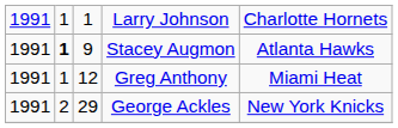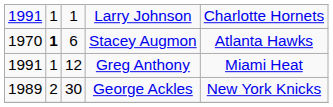 <table class="wikitable" style="text-align:center">
 <tr>
 <td><a href='#'>1991</a></td>
 <td>1</td>
 <td>1</td>
 <td><a href='#'>Larry Johnson</a></td>
 <td><a href='#'>Charlotte Hornets</a></td>
 </tr>
 <tr>
-<td>1991</td>
+<td>1970</td>
 <td><strong>1</strong></td>
-<td>9</td>
+<td>6</td>
 <td><a href='#'>Stacey Augmon</a></td>
 <td><a href='#'>Atlanta Hawks</a></td>
 </tr>
 <tr>
 <td>1991</td>
 <td>1</td>
 <td>12</td>
 <td><a href='#'>Greg Anthony</a></td>
 <td><a href='#'>Miami Heat</a></td>
 </tr>
 <tr>
-<td>1991</td>
+<td>1989</td>
 <td>2</td>
-<td>29</td>
+<td>30</td>
 <td><a href='#'>George Ackles</a></td>
 <td><a href='#'>New York Knicks</a></td>
 </tr>
 <tr>
 </tr>
 </table>
